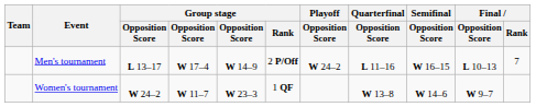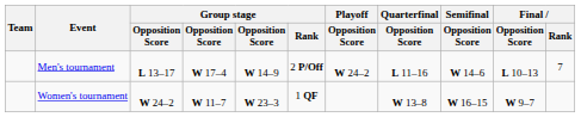 <table class="wikitable" style="text-align:center; font-size:90%">
 <tr>
 <th rowspan=2>Team</th>
 <th rowspan=2>Event</th>
 <th colspan=4>Group stage</th>
 <th>Playoff</th>
 <th>Quarterfinal</th>
 <th>Semifinal</th>
 <th colspan=2>Final / </th>
 </tr>
 <tr style=font-size:95%>
 <th>Opposition<br>Score</th>
 <th>Opposition<br>Score</th>
 <th>Opposition<br>Score</th>
 <th>Rank</th>
 <th>Opposition<br>Score</th>
 <th>Opposition<br>Score</th>
 <th>Opposition<br>Score</th>
 <th>Opposition<br>Score</th>
 <th>Rank</th>
 </tr>
 <tr>
 <td align=left></td>
 <td align=left><a href='#'>Men's tournament</a></td>
 <td><br><strong>L</strong> 13–17</td>
 <td><br><strong>W</strong> 17–4</td>
 <td><br><strong>W</strong> 14–9</td>
 <td>2 <strong>P/Off</strong></td>
 <td><br><strong>W</strong> 24–2</td>
 <td><br><strong>L</strong> 11–16</td>
-<td><br><strong>W</strong> 16–15</td>
+<td><br><strong>W</strong> 14–6</td>
 <td><br><strong>L</strong> 10–13</td>
 <td>7</td>
 </tr>
 <tr>
 <td align=left><strong></strong></td>
 <td align=left><a href='#'>Women's tournament</a></td>
 <td><br><strong>W</strong> 24–2</td>
 <td><br><strong>W</strong> 11–7</td>
 <td><br><strong>W</strong> 23–3</td>
 <td>1 <strong>QF</strong></td>
 <td></td>
 <td><br><strong>W</strong> 13–8</td>
-<td><br><strong>W</strong> 14–6</td>
+<td><br><strong>W</strong> 16–15</td>
 <td><br><strong>W</strong> 9–7</td>
 <td></td>
 </tr>
 </table>
